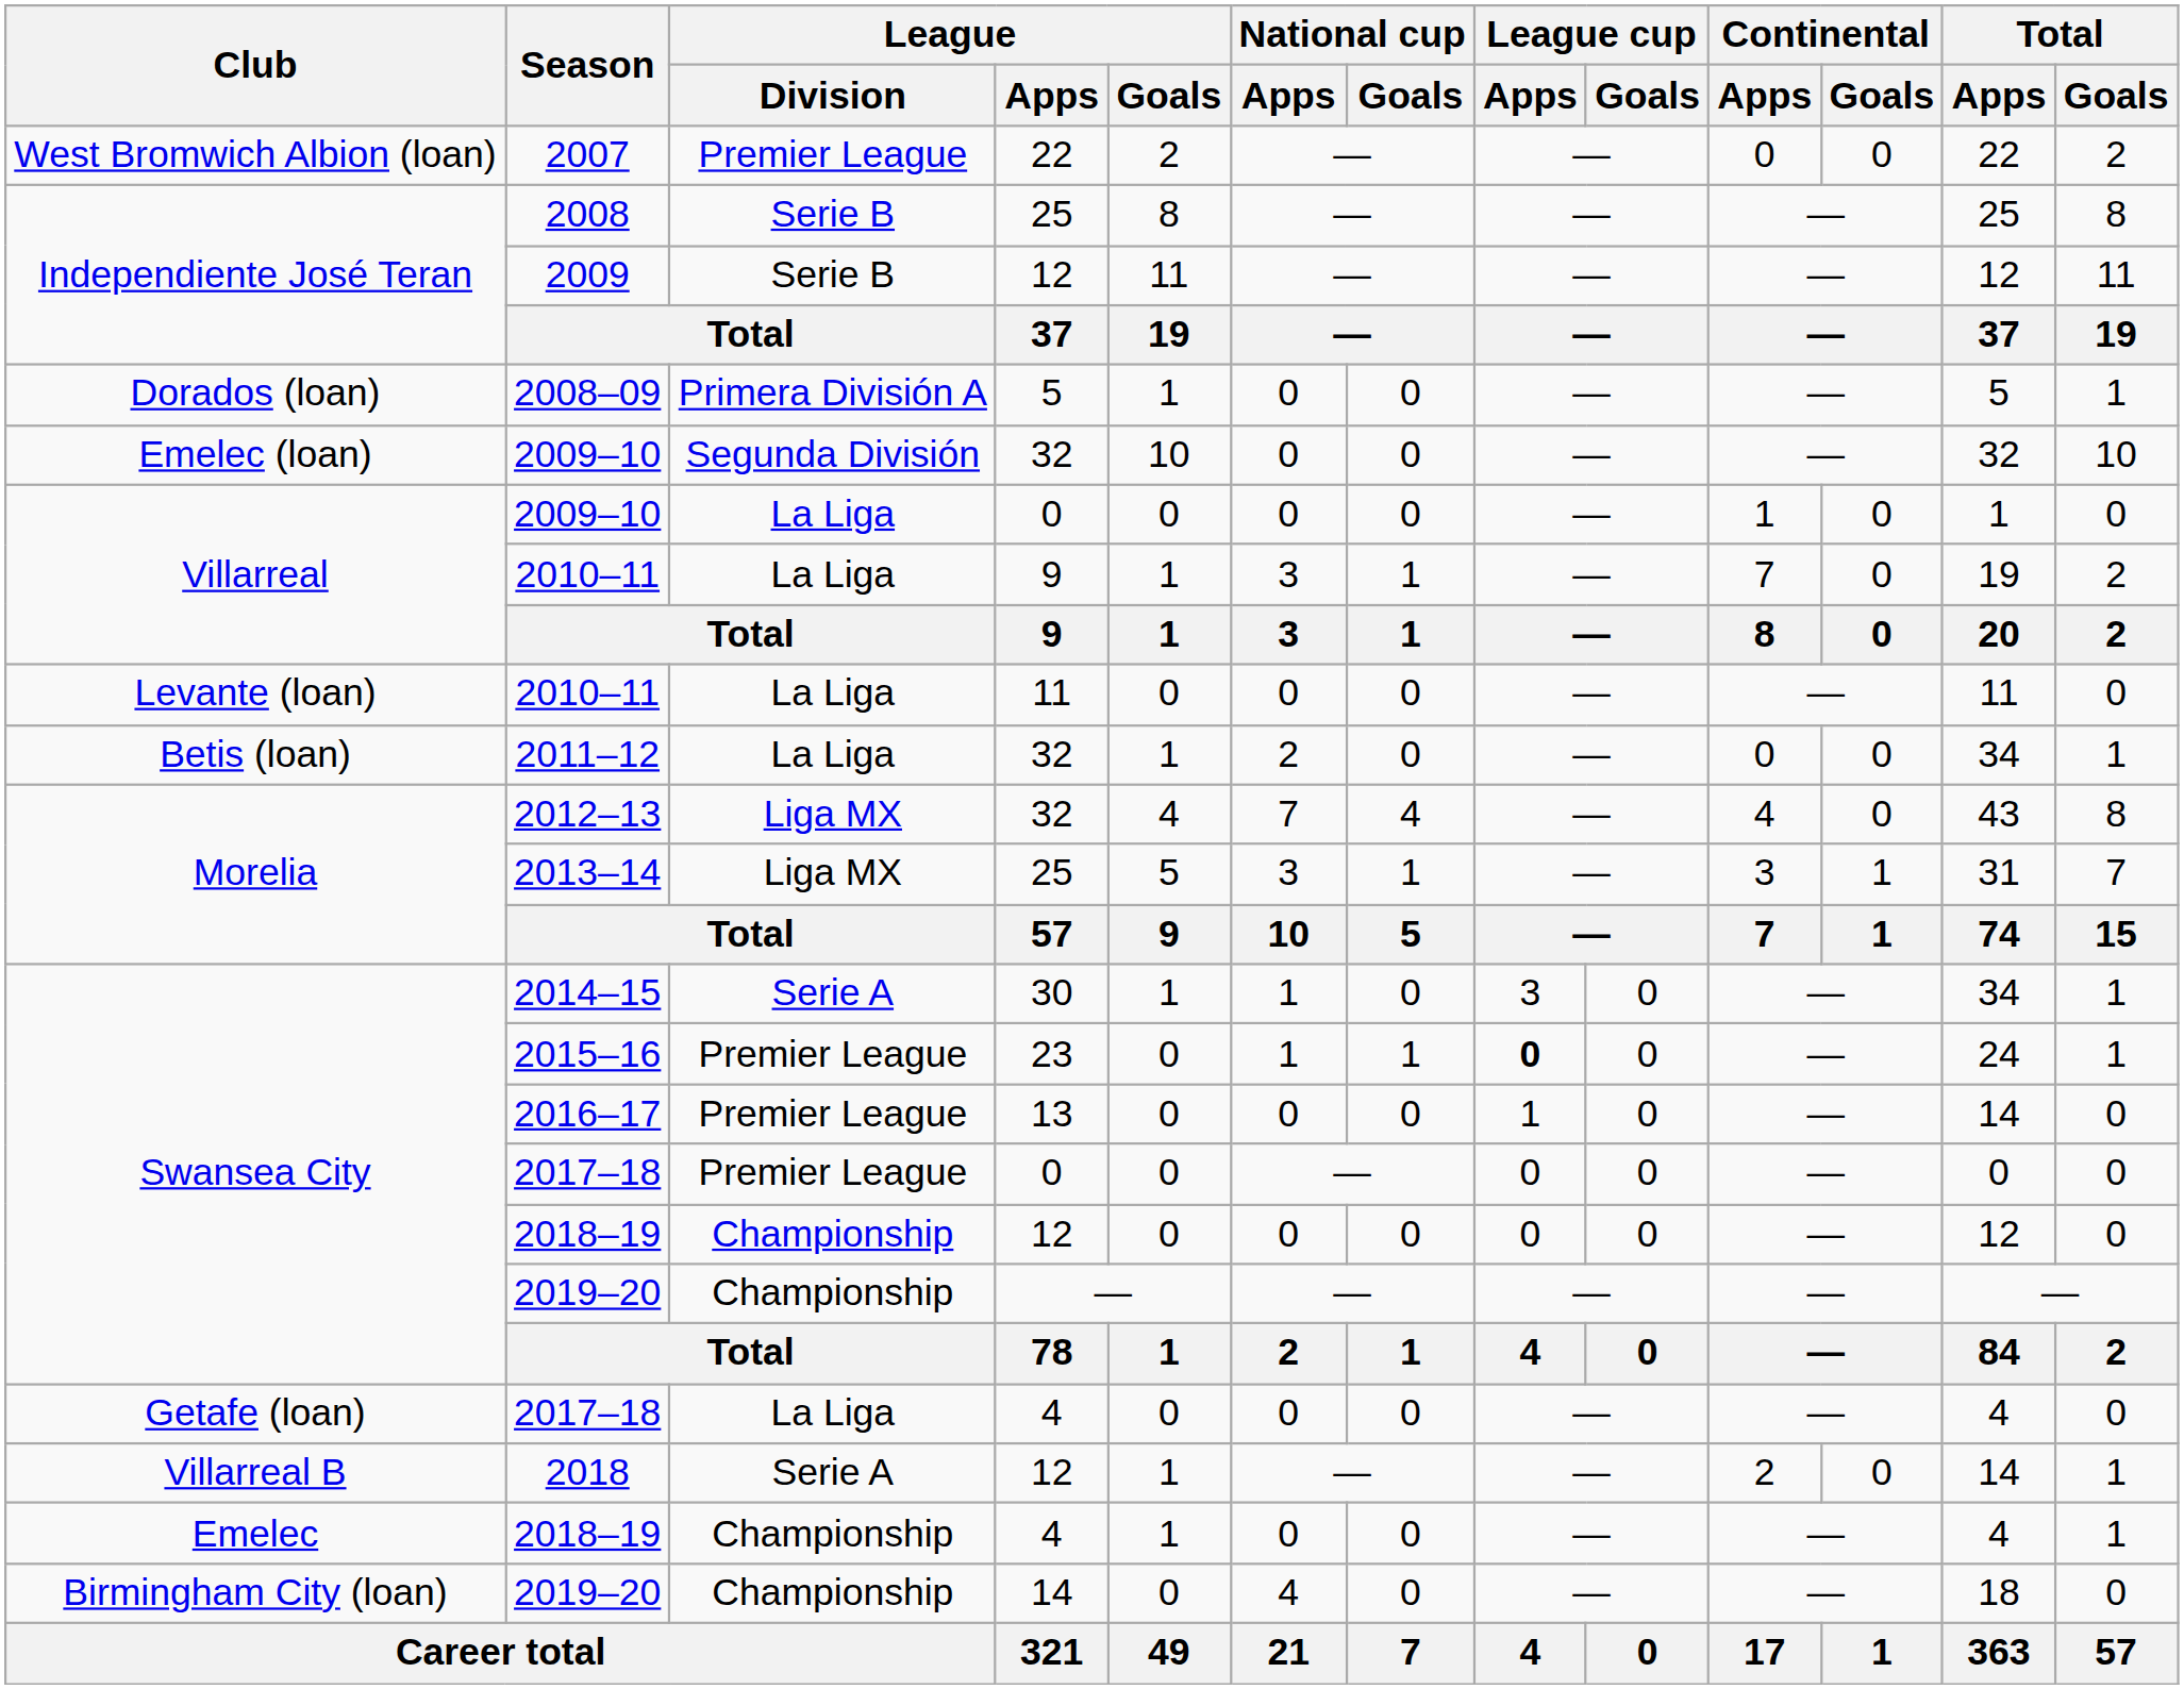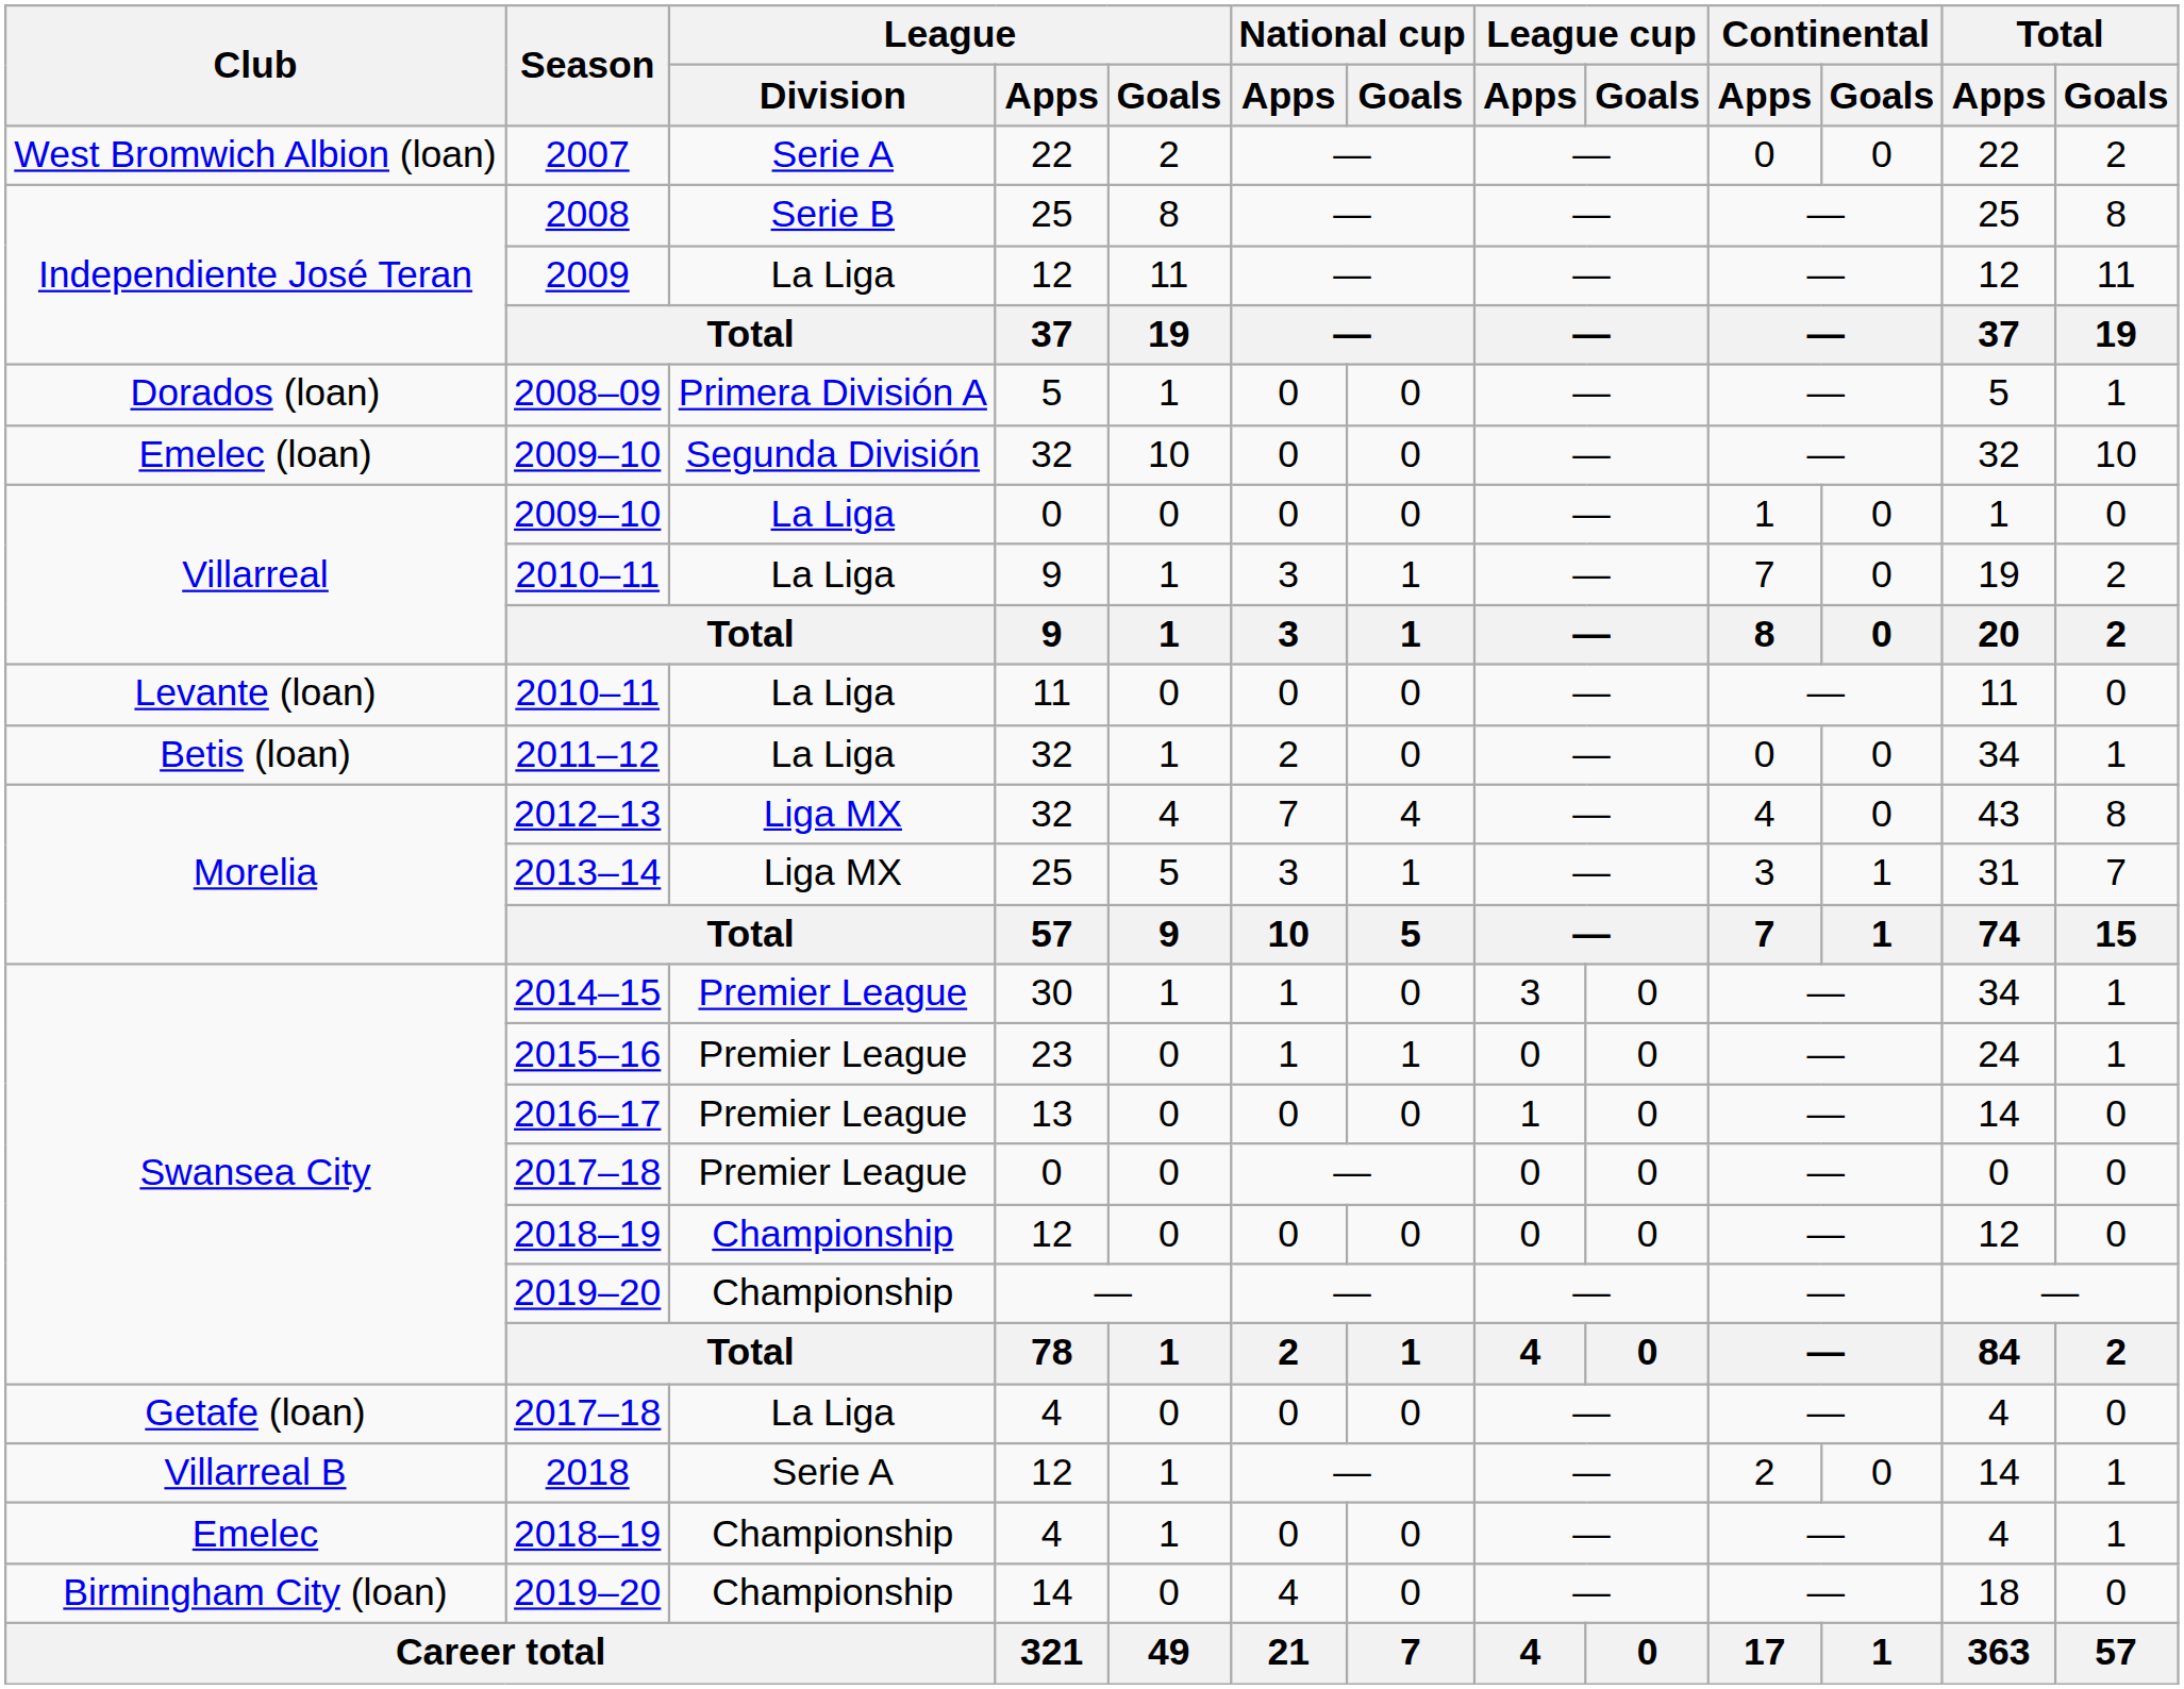 <table class="wikitable" style="text-align: center">
 <tr>
 <th rowspan=2>Club</th>
 <th rowspan=2>Season</th>
 <th colspan=3>League</th>
 <th colspan=2>National cup</th>
 <th colspan=2>League cup</th>
 <th colspan=2>Continental</th>
 <th colspan=2>Total</th>
 </tr>
 <tr>
 <th>Division</th>
 <th>Apps</th>
 <th>Goals</th>
 <th>Apps</th>
 <th>Goals</th>
 <th>Apps</th>
 <th>Goals</th>
 <th>Apps</th>
 <th>Goals</th>
 <th>Apps</th>
 <th>Goals</th>
 </tr>
 <tr>
 <td><a href='#'>West Bromwich Albion</a> (loan)</td>
 <td><a href='#'>2007</a></td>
-<td><a href='#'>Premier League</a></td>
+<td><a href='#'>Serie A</a></td>
 <td>22</td>
 <td>2</td>
 <td colspan=2>—</td>
 <td colspan=2>—</td>
 <td>0</td>
 <td>0</td>
 <td>22</td>
 <td>2</td>
 </tr>
 <tr>
 <td rowspan=3><a href='#'>Independiente José Teran</a></td>
 <td><a href='#'>2008</a></td>
 <td><a href='#'>Serie B</a></td>
 <td>25</td>
 <td>8</td>
 <td colspan=2>—</td>
 <td colspan=2>—</td>
 <td colspan=2>—</td>
 <td>25</td>
 <td>8</td>
 </tr>
 <tr>
 <td><a href='#'>2009</a></td>
-<td>Serie B</td>
+<td>La Liga</td>
 <td>12</td>
 <td>11</td>
 <td colspan=2>—</td>
 <td colspan=2>—</td>
 <td colspan=2>—</td>
 <td>12</td>
 <td>11</td>
 </tr>
 <tr>
 <th colspan=2>Total</th>
 <th>37</th>
 <th>19</th>
 <th colspan=2>—</th>
 <th colspan=2>—</th>
 <th colspan=2>—</th>
 <th>37</th>
 <th>19</th>
 </tr>
 <tr>
 <td><a href='#'>Dorados</a> (loan)</td>
 <td><a href='#'>2008–09</a></td>
 <td><a href='#'>Primera División A</a></td>
 <td>5</td>
 <td>1</td>
 <td>0</td>
 <td>0</td>
 <td colspan=2>—</td>
 <td colspan=2>—</td>
 <td>5</td>
 <td>1</td>
 </tr>
 <tr>
 <td><a href='#'>Emelec</a> (loan)</td>
 <td><a href='#'>2009–10</a></td>
 <td><a href='#'>Segunda División</a></td>
 <td>32</td>
 <td>10</td>
 <td>0</td>
 <td>0</td>
 <td colspan=2>—</td>
 <td colspan=2>—</td>
 <td>32</td>
 <td>10</td>
 </tr>
 <tr>
 <td rowspan=3><a href='#'>Villarreal</a></td>
 <td><a href='#'>2009–10</a></td>
 <td><a href='#'>La Liga</a></td>
 <td>0</td>
 <td>0</td>
 <td>0</td>
 <td>0</td>
 <td colspan=2>—</td>
 <td>1</td>
 <td>0</td>
 <td>1</td>
 <td>0</td>
 </tr>
 <tr>
 <td><a href='#'>2010–11</a></td>
 <td>La Liga</td>
 <td>9</td>
 <td>1</td>
 <td>3</td>
 <td>1</td>
 <td colspan=2>—</td>
 <td>7</td>
 <td>0</td>
 <td>19</td>
 <td>2</td>
 </tr>
 <tr>
 <th colspan=2>Total</th>
 <th>9</th>
 <th>1</th>
 <th>3</th>
 <th>1</th>
 <th colspan=2>—</th>
 <th>8</th>
 <th>0</th>
 <th>20</th>
 <th>2</th>
 </tr>
 <tr>
 <td><a href='#'>Levante</a> (loan)</td>
 <td><a href='#'>2010–11</a></td>
 <td>La Liga</td>
 <td>11</td>
 <td>0</td>
 <td>0</td>
 <td>0</td>
 <td colspan=2>—</td>
 <td colspan=2>—</td>
 <td>11</td>
 <td>0</td>
 </tr>
 <tr>
 <td><a href='#'>Betis</a> (loan)</td>
 <td><a href='#'>2011–12</a></td>
 <td>La Liga</td>
 <td>32</td>
 <td>1</td>
 <td>2</td>
 <td>0</td>
 <td colspan=2>—</td>
 <td>0</td>
 <td>0</td>
 <td>34</td>
 <td>1</td>
 </tr>
 <tr>
 <td rowspan=3><a href='#'>Morelia</a></td>
 <td><a href='#'>2012–13</a></td>
 <td><a href='#'>Liga MX</a></td>
 <td>32</td>
 <td>4</td>
 <td>7</td>
 <td>4</td>
 <td colspan=2>—</td>
 <td>4</td>
 <td>0</td>
 <td>43</td>
 <td>8</td>
 </tr>
 <tr>
 <td><a href='#'>2013–14</a></td>
 <td>Liga MX</td>
 <td>25</td>
 <td>5</td>
 <td>3</td>
 <td>1</td>
 <td colspan=2>—</td>
 <td>3</td>
 <td>1</td>
 <td>31</td>
 <td>7</td>
 </tr>
 <tr>
 <th colspan=2>Total</th>
 <th>57</th>
 <th>9</th>
 <th>10</th>
 <th>5</th>
 <th colspan=2>—</th>
 <th>7</th>
 <th>1</th>
 <th>74</th>
 <th>15</th>
 </tr>
 <tr>
 <td rowspan=7><a href='#'>Swansea City</a></td>
 <td><a href='#'>2014–15</a></td>
-<td><a href='#'>Serie A</a></td>
+<td><a href='#'>Premier League</a></td>
 <td>30</td>
 <td>1</td>
 <td>1</td>
 <td>0</td>
 <td>3</td>
 <td>0</td>
 <td colspan=2>—</td>
 <td>34</td>
 <td>1</td>
 </tr>
 <tr>
 <td><a href='#'>2015–16</a></td>
 <td>Premier League</td>
 <td>23</td>
 <td>0</td>
 <td>1</td>
 <td>1</td>
-<td><strong>0</strong></td>
+<td>0</td>
 <td>0</td>
 <td colspan=2>—</td>
 <td>24</td>
 <td>1</td>
 </tr>
 <tr>
 <td><a href='#'>2016–17</a></td>
 <td>Premier League</td>
 <td>13</td>
 <td>0</td>
 <td>0</td>
 <td>0</td>
 <td>1</td>
 <td>0</td>
 <td colspan=2>—</td>
 <td>14</td>
 <td>0</td>
 </tr>
 <tr>
 <td><a href='#'>2017–18</a></td>
 <td>Premier League</td>
 <td>0</td>
 <td>0</td>
 <td colspan=2>—</td>
 <td>0</td>
 <td>0</td>
 <td colspan=2>—</td>
 <td>0</td>
 <td>0</td>
 </tr>
 <tr>
 <td><a href='#'>2018–19</a></td>
 <td><a href='#'>Championship</a></td>
 <td>12</td>
 <td>0</td>
 <td>0</td>
 <td>0</td>
 <td>0</td>
 <td>0</td>
 <td colspan=2>—</td>
 <td>12</td>
 <td>0</td>
 </tr>
 <tr>
 <td><a href='#'>2019–20</a></td>
 <td>Championship</td>
 <td colspan=2>—</td>
 <td colspan=2>—</td>
 <td colspan=2>—</td>
 <td colspan=2>—</td>
 <td colspan=2>—</td>
 </tr>
 <tr>
 <th colspan=2>Total</th>
 <th>78</th>
 <th>1</th>
 <th>2</th>
 <th>1</th>
 <th>4</th>
 <th>0</th>
 <th colspan=2>—</th>
 <th>84</th>
 <th>2</th>
 </tr>
 <tr>
 <td><a href='#'>Getafe</a> (loan)</td>
 <td><a href='#'>2017–18</a></td>
 <td>La Liga</td>
 <td>4</td>
 <td>0</td>
 <td>0</td>
 <td>0</td>
 <td colspan=2>—</td>
 <td colspan=2>—</td>
 <td>4</td>
 <td>0</td>
 </tr>
 <tr>
 <td><a href='#'>Villarreal B</a></td>
 <td><a href='#'>2018</a></td>
 <td>Serie A</td>
 <td>12</td>
 <td>1</td>
 <td colspan=2>—</td>
 <td colspan=2>—</td>
 <td>2</td>
 <td>0</td>
 <td>14</td>
 <td>1</td>
 </tr>
 <tr>
 <td><a href='#'>Emelec</a></td>
 <td><a href='#'>2018–19</a></td>
 <td>Championship</td>
 <td>4</td>
 <td>1</td>
 <td>0</td>
 <td>0</td>
 <td colspan=2>—</td>
 <td colspan=2>—</td>
 <td>4</td>
 <td>1</td>
 </tr>
 <tr>
 <td><a href='#'>Birmingham City</a> (loan)</td>
 <td><a href='#'>2019–20</a></td>
 <td>Championship</td>
 <td>14</td>
 <td>0</td>
 <td>4</td>
 <td>0</td>
 <td colspan=2>—</td>
 <td colspan=2>—</td>
 <td>18</td>
 <td>0</td>
 </tr>
 <tr>
 <th colspan=3>Career total</th>
 <th>321</th>
 <th>49</th>
 <th>21</th>
 <th>7</th>
 <th>4</th>
 <th>0</th>
 <th>17</th>
 <th>1</th>
 <th>363</th>
 <th>57</th>
 </tr>
 </table>
